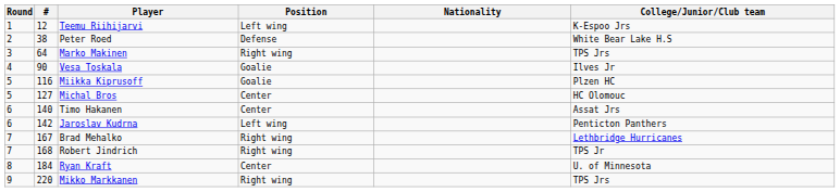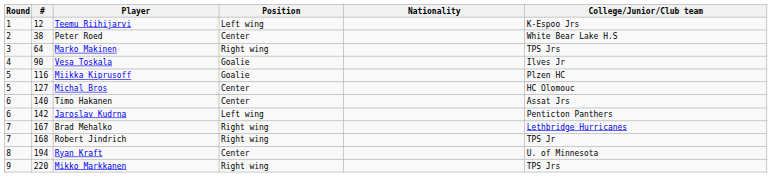 <table class="wikitable">
 <tr>
 <th bgcolor="#DDDDFF" width="2.75%">Round</th>
 <th bgcolor="#DDDDFF" width="2.75%">#</th>
 <th bgcolor="#DDDDFF" width="22.0%">Player</th>
 <th bgcolor="#DDDDFF" width="16.5%">Position</th>
 <th bgcolor="#DDDDFF" width="24.0%">Nationality</th>
 <th bgcolor="#DDDDFF" width="100.0%">College/Junior/Club team</th>
 </tr>
 <tr>
 <td>1</td>
 <td>12</td>
 <td><a href='#'>Teemu Riihijarvi</a></td>
 <td>Left wing</td>
 <td></td>
 <td>K-Espoo Jrs</td>
 </tr>
 <tr>
 <td>2</td>
 <td>38</td>
 <td>Peter Roed</td>
-<td>Defense</td>
+<td>Center</td>
 <td></td>
 <td>White Bear Lake H.S</td>
 </tr>
 <tr>
 <td>3</td>
 <td>64</td>
 <td><a href='#'>Marko Makinen</a></td>
 <td>Right wing</td>
 <td></td>
 <td>TPS Jrs</td>
 </tr>
 <tr>
 <td>4</td>
 <td>90</td>
 <td><a href='#'>Vesa Toskala</a></td>
 <td>Goalie</td>
 <td></td>
 <td>Ilves Jr</td>
 </tr>
 <tr>
 <td>5</td>
 <td>116</td>
 <td><a href='#'>Miikka Kiprusoff</a></td>
 <td>Goalie</td>
 <td></td>
 <td>Plzen HC</td>
 </tr>
 <tr>
 <td>5</td>
 <td>127</td>
 <td><a href='#'>Michal Bros</a></td>
 <td>Center</td>
 <td></td>
 <td>HC Olomouc</td>
 </tr>
 <tr>
 <td>6</td>
 <td>140</td>
 <td>Timo Hakanen</td>
 <td>Center</td>
 <td></td>
 <td>Assat Jrs</td>
 </tr>
 <tr>
 <td>6</td>
 <td>142</td>
 <td><a href='#'>Jaroslav Kudrna</a></td>
 <td>Left wing</td>
 <td></td>
 <td>Penticton Panthers</td>
 </tr>
 <tr>
 <td>7</td>
 <td>167</td>
 <td>Brad Mehalko</td>
 <td>Right wing</td>
 <td></td>
 <td><a href='#'>Lethbridge Hurricanes</a></td>
 </tr>
 <tr>
 <td>7</td>
 <td>168</td>
 <td>Robert Jindrich</td>
 <td>Right wing</td>
 <td></td>
 <td>TPS Jr</td>
 </tr>
 <tr>
 <td>8</td>
-<td>184</td>
+<td>194</td>
 <td><a href='#'>Ryan Kraft</a></td>
 <td>Center</td>
 <td></td>
 <td>U. of Minnesota</td>
 </tr>
 <tr>
 <td>9</td>
 <td>220</td>
 <td><a href='#'>Mikko Markkanen</a></td>
 <td>Right wing</td>
 <td></td>
 <td>TPS Jrs</td>
 </tr>
 </table>
